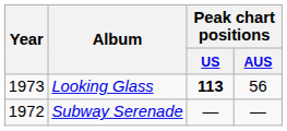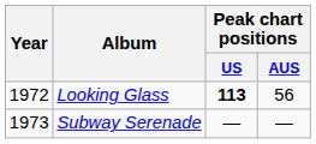 <table class="wikitable">
 <tr>
 <th scope="col" rowspan="2">Year</th>
 <th scope="col" rowspan="2">Album</th>
 <th scope="col" colspan="2">Peak chart positions</th>
 </tr>
 <tr>
 <th style="width:40px;"><small><a href='#'>US</a></small><br></th>
 <th style="width:40px;"><small><a href='#'>AUS</a></small><br></th>
 </tr>
 <tr>
-<td>1973</td>
+<td>1972</td>
 <td><em><a href='#'>Looking Glass</a></em></td>
 <td style="text-align:center;"><strong>113</strong></td>
 <td style="text-align:center;">56</td>
 </tr>
 <tr>
-<td>1972</td>
+<td>1973</td>
 <td><em><a href='#'>Subway Serenade</a></em></td>
 <td style="text-align:center;">—</td>
 <td style="text-align:center;">—</td>
 </tr>
 </table>
